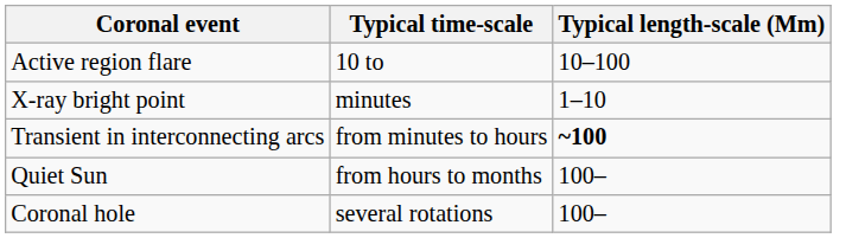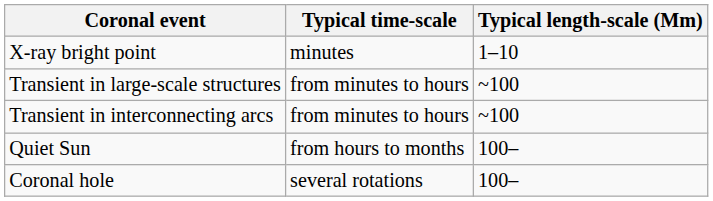 <table class="wikitable" | title="Typical length of observable coronal features">
 <tr>
 <th><strong>Coronal event</strong></th>
 <th><strong>Typical time-scale</strong></th>
 <th><strong>Typical length-scale (Mm)</strong></th>
 </tr>
 <tr>
-<td>Active region flare</td>
-<td>10 to </td>
-<td>10–100</td>
-</tr>
-<tr>
 <td>X-ray bright point</td>
 <td>minutes</td>
 <td>1–10</td>
 </tr>
 <tr>
+<td>Transient in large-scale structures</td>
+<td>from minutes to hours</td>
+<td>~100</td>
+</tr>
+<tr>
 <td>Transient in interconnecting arcs</td>
 <td>from minutes to hours</td>
-<td><strong>~100</strong></td>
+<td>~100</td>
 </tr>
 <tr>
 <td>Quiet Sun</td>
 <td>from hours to months</td>
 <td>100–</td>
 </tr>
 <tr>
 <td>Coronal hole</td>
 <td>several rotations</td>
 <td>100–</td>
 </tr>
 </table>
